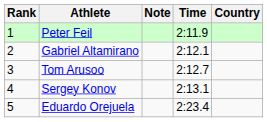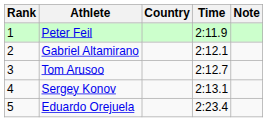 <table class="wikitable sortable">
 <tr>
 <th>Rank</th>
 <th>Athlete</th>
+<th>Country</th>
+<th>Time</th>
 <th>Note</th>
-<th>Time</th>
-<th>Country</th>
 </tr>
 <tr bgcolor=#CCFFCC>
 <td>1</td>
 <td><a href='#'>Peter Feil</a></td>
 <td></td>
 <td>2:11.9</td>
 <td></td>
 </tr>
 <tr>
 <td>2</td>
 <td><a href='#'>Gabriel Altamirano</a></td>
 <td></td>
 <td>2:12.1</td>
 <td></td>
 </tr>
 <tr>
 <td>3</td>
 <td><a href='#'>Tom Arusoo</a></td>
 <td></td>
 <td>2:12.7</td>
 <td></td>
 </tr>
 <tr>
 <td>4</td>
 <td><a href='#'>Sergey Konov</a></td>
 <td></td>
 <td>2:13.1</td>
 <td></td>
 </tr>
 <tr>
 <td>5</td>
 <td><a href='#'>Eduardo Orejuela</a></td>
 <td></td>
 <td>2:23.4</td>
 <td></td>
 </tr>
 </table>
